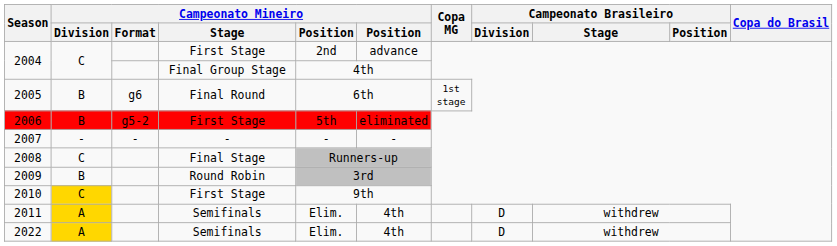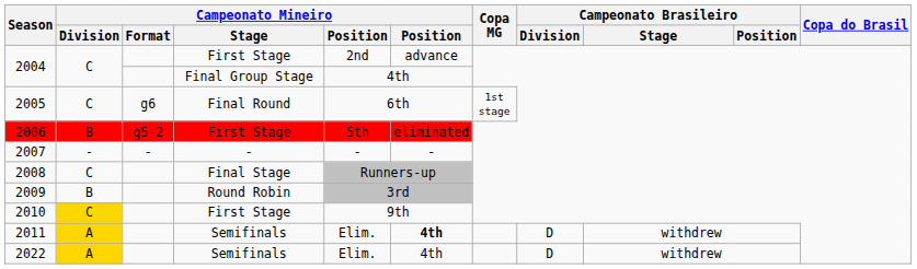 <table class="wikitable" style="text-align: center">
 <tr>
 <th rowspan="2">Season</th>
 <th colspan="5"><a href='#'>Campeonato Mineiro</a></th>
 <th rowspan="2" width="40">Copa MG</th>
 <th colspan="3">Campeonato Brasileiro</th>
 <th rowspan="2"><a href='#'>Copa do Brasil</a></th>
 </tr>
 <tr>
 <th>Division</th>
 <th>Format</th>
 <th width="150">Stage</th>
 <th width="20">Position</th>
 <th width="20">Position</th>
 <th width="20">Division</th>
 <th width="150">Stage</th>
 <th width="20">Position</th>
 </tr>
 <tr>
 <td rowspan="2">2004</td>
 <td rowspan="2">C</td>
 <td><small></small></td>
 <td>First Stage</td>
 <td>2nd</td>
 <td>advance</td>
 </tr>
 <tr>
 <td><small></small></td>
 <td>Final Group Stage</td>
 <td colspan="2">4th</td>
 </tr>
 <tr>
 <td>2005</td>
-<td>B</td>
+<td>C</td>
 <td>g6</td>
 <td>Final Round</td>
 <td colspan="2">6th</td>
 <td><small>1st stage</small></td>
 </tr>
 <tr bgcolor=red>
 <td>2006</td>
 <td>B</td>
 <td>g5-2</td>
 <td>First Stage</td>
 <td>5th</td>
 <td>eliminated</td>
 </tr>
 <tr>
 <td>2007</td>
 <td>-</td>
 <td>-</td>
 <td>-</td>
 <td>-</td>
 <td>-</td>
 </tr>
 <tr>
 <td>2008</td>
 <td>C</td>
 <td><small></small></td>
 <td>Final Stage</td>
 <td colspan="2" bgcolor=silver>Runners-up</td>
 </tr>
 <tr>
 <td>2009</td>
 <td>B</td>
 <td><small></small></td>
 <td>Round Robin</td>
 <td colspan="2" bgcolor=silver>3rd</td>
 </tr>
 <tr>
 <td>2010</td>
 <td bgcolor=gold>C</td>
 <td></td>
 <td>First Stage</td>
 <td colspan="2">9th</td>
 </tr>
 <tr>
 <td>2011</td>
 <td bgcolor=gold>A</td>
 <td></td>
 <td>Semifinals</td>
 <td>Elim.</td>
-<td>4th</td>
+<td><strong>4th</strong></td>
 <td></td>
 <td>D</td>
 <td colspan="2">withdrew</td>
 </tr>
 <tr>
 <td>2022</td>
 <td bgcolor=gold>A</td>
 <td></td>
 <td>Semifinals</td>
 <td>Elim.</td>
 <td>4th</td>
 <td></td>
 <td>D</td>
 <td colspan="2">withdrew</td>
 </tr>
 </table>
